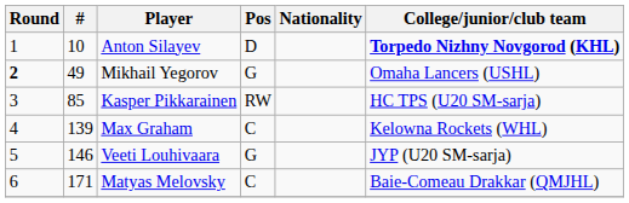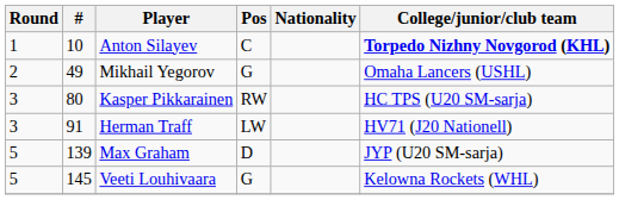 <table class="wikitable">
 <tr>
 <th>Round</th>
 <th>#</th>
 <th>Player</th>
 <th>Pos</th>
 <th>Nationality</th>
 <th>College/junior/club team</th>
 </tr>
 <tr>
 <td>1</td>
 <td>10</td>
 <td><a href='#'>Anton Silayev</a></td>
-<td>D</td>
+<td>C</td>
 <td></td>
 <td><strong><a href='#'>Torpedo Nizhny Novgorod</a> (<a href='#'>KHL</a>)</strong></td>
 </tr>
 <tr>
-<td><strong>2</strong></td>
+<td>2</td>
 <td>49</td>
 <td>Mikhail Yegorov</td>
 <td>G</td>
 <td></td>
 <td><a href='#'>Omaha Lancers</a> (<a href='#'>USHL</a>)</td>
 </tr>
 <tr>
 <td>3</td>
-<td>85</td>
+<td>80</td>
 <td><a href='#'>Kasper Pikkarainen</a></td>
 <td>RW</td>
 <td></td>
 <td><a href='#'>HC TPS</a> (<a href='#'>U20 SM-sarja</a>)</td>
 </tr>
 <tr>
-<td>4</td>
+<td>3</td>
+<td>91</td>
+<td><a href='#'>Herman Traff</a></td>
+<td>LW</td>
+<td></td>
+<td><a href='#'>HV71</a> (<a href='#'>J20 Nationell</a>)</td>
+</tr>
+<tr>
+<td>5</td>
 <td>139</td>
 <td><a href='#'>Max Graham</a></td>
-<td>C</td>
+<td>D</td>
+<td></td>
+<td><a href='#'>JYP</a> (U20 SM-sarja)</td>
+</tr>
+<tr>
+<td>5</td>
+<td>145</td>
+<td><a href='#'>Veeti Louhivaara</a></td>
+<td>G</td>
 <td></td>
 <td><a href='#'>Kelowna Rockets</a> (<a href='#'>WHL</a>)</td>
 </tr>
 <tr>
-<td>5</td>
-<td>146</td>
-<td><a href='#'>Veeti Louhivaara</a></td>
-<td>G</td>
-<td></td>
-<td><a href='#'>JYP</a> (U20 SM-sarja)</td>
-</tr>
-<tr>
-<td>6</td>
-<td>171</td>
-<td><a href='#'>Matyas Melovsky</a></td>
-<td>C</td>
-<td></td>
-<td><a href='#'>Baie-Comeau Drakkar</a> (<a href='#'>QMJHL</a>)</td>
-</tr>
-<tr>
 </tr>
 </table>
